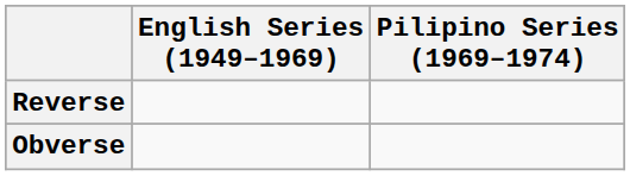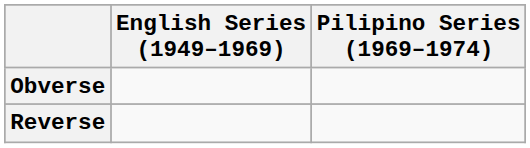 <table class="wikitable">
 <tr>
 <th></th>
 <th>English Series <br>(1949–1969)</th>
 <th>Pilipino Series <br>(1969–1974)</th>
 </tr>
 <tr>
+<th>Obverse</th>
+<td></td>
+<td></td>
+</tr>
+<tr>
 <th>Reverse</th>
 <td></td>
 <td></td>
 </tr>
-<tr>
-<th>Obverse</th>
-<td></td>
-<td></td>
-</tr>
 </table>
